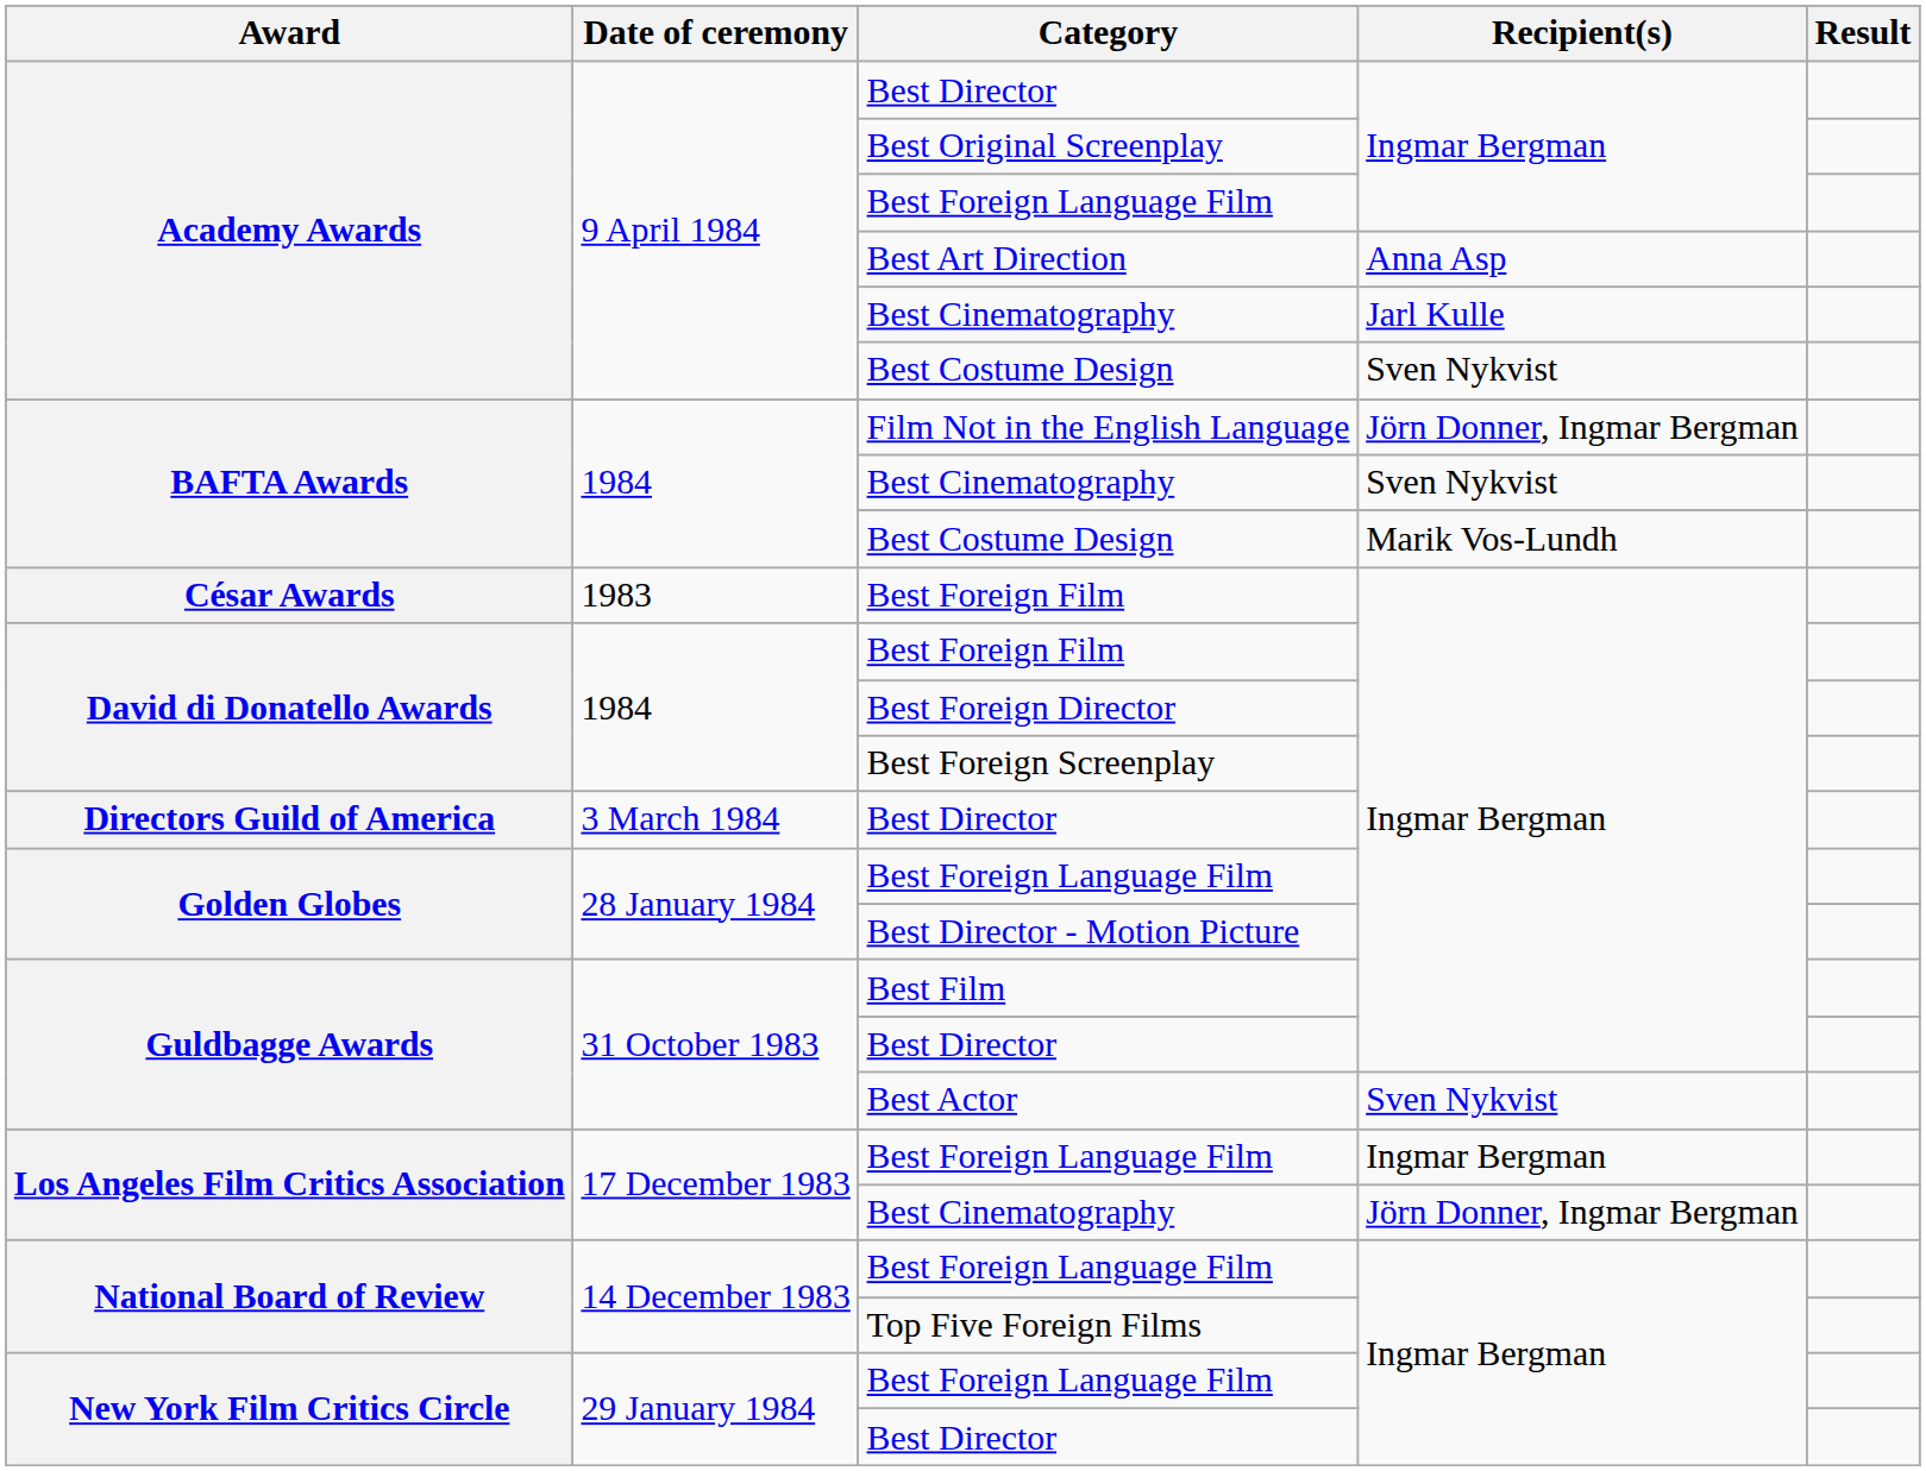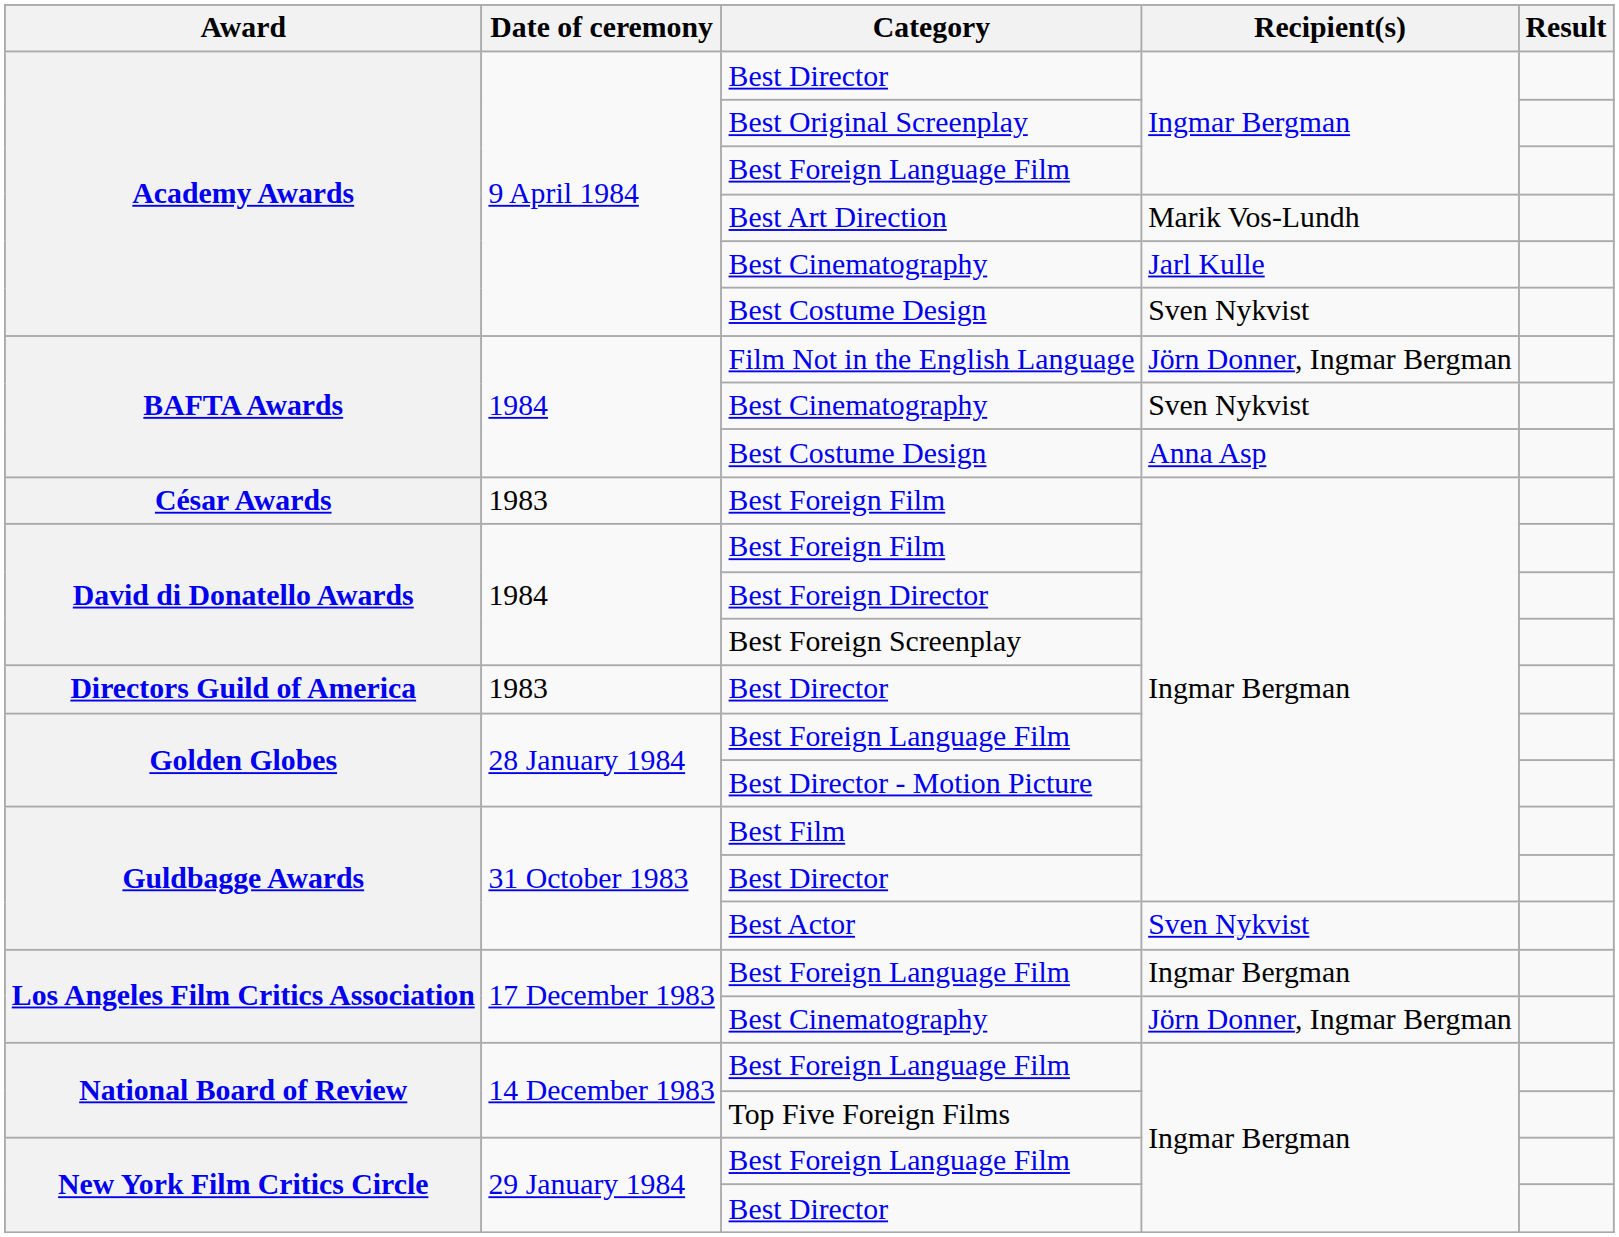 <table class="wikitable plainrowheaders sortable">
 <tr>
 <th scope="col">Award</th>
 <th scope="col">Date of ceremony</th>
 <th scope="col">Category</th>
 <th scope="col">Recipient(s)</th>
 <th scope="col">Result</th>
 </tr>
 <tr>
 <th scope="row" rowspan=6><a href='#'>Academy Awards</a></th>
 <td rowspan="6"><a href='#'>9 April 1984</a></td>
 <td><a href='#'>Best Director</a></td>
 <td rowspan="3"><a href='#'>Ingmar Bergman</a></td>
 <td></td>
 </tr>
 <tr>
 <td><a href='#'>Best Original Screenplay</a></td>
 <td></td>
 </tr>
 <tr>
 <td><a href='#'>Best Foreign Language Film</a></td>
 <td></td>
 </tr>
 <tr>
 <td><a href='#'>Best Art Direction</a></td>
-<td><a href='#'>Anna Asp</a></td>
+<td>Marik Vos-Lundh</td>
 <td></td>
 </tr>
 <tr>
 <td><a href='#'>Best Cinematography</a></td>
 <td><a href='#'>Jarl Kulle</a></td>
 <td></td>
 </tr>
 <tr>
 <td><a href='#'>Best Costume Design</a></td>
 <td>Sven Nykvist</td>
 <td></td>
 </tr>
 <tr>
 <th scope="row" rowspan=3><a href='#'>BAFTA Awards</a></th>
 <td rowspan="3"><a href='#'>1984</a></td>
 <td><a href='#'>Film Not in the English Language</a></td>
 <td><a href='#'>Jörn Donner</a>, Ingmar Bergman</td>
 <td></td>
 </tr>
 <tr>
 <td><a href='#'>Best Cinematography</a></td>
 <td>Sven Nykvist</td>
 <td></td>
 </tr>
 <tr>
 <td><a href='#'>Best Costume Design</a></td>
-<td>Marik Vos-Lundh</td>
+<td><a href='#'>Anna Asp</a></td>
 <td></td>
 </tr>
 <tr>
 <th scope="row"><a href='#'>César Awards</a></th>
 <td rowspan="1">1983</td>
 <td><a href='#'>Best Foreign Film</a></td>
 <td rowspan="9">Ingmar Bergman</td>
 <td></td>
 </tr>
 <tr>
 <th scope="row" rowspan=3><a href='#'>David di Donatello Awards</a></th>
 <td rowspan="3">1984</td>
 <td><a href='#'>Best Foreign Film</a></td>
 <td></td>
 </tr>
 <tr>
 <td><a href='#'>Best Foreign Director</a></td>
 <td></td>
 </tr>
 <tr>
 <td>Best Foreign Screenplay</td>
 <td></td>
 </tr>
 <tr>
 <th scope="row"><a href='#'>Directors Guild of America</a></th>
-<td rowspan="1"><a href='#'>3 March 1984</a></td>
+<td rowspan="1">1983</td>
 <td><a href='#'>Best Director</a></td>
 <td></td>
 </tr>
 <tr>
 <th scope="row" rowspan=2><a href='#'>Golden Globes</a></th>
 <td rowspan="2"><a href='#'>28 January 1984</a></td>
 <td><a href='#'>Best Foreign Language Film</a></td>
 <td></td>
 </tr>
 <tr>
 <td><a href='#'>Best Director - Motion Picture</a></td>
 <td></td>
 </tr>
 <tr>
 <th scope="row" rowspan=3><a href='#'>Guldbagge Awards</a></th>
 <td rowspan="3"><a href='#'>31 October 1983</a></td>
 <td><a href='#'>Best Film</a></td>
 <td></td>
 </tr>
 <tr>
 <td><a href='#'>Best Director</a></td>
 <td></td>
 </tr>
 <tr>
 <td><a href='#'>Best Actor</a></td>
 <td><a href='#'>Sven Nykvist</a></td>
 <td></td>
 </tr>
 <tr>
 <th scope="row" rowspan=2><a href='#'>Los Angeles Film Critics Association</a></th>
 <td rowspan="2"><a href='#'>17 December 1983</a></td>
 <td><a href='#'>Best Foreign Language Film</a></td>
 <td>Ingmar Bergman</td>
 <td></td>
 </tr>
 <tr>
 <td><a href='#'>Best Cinematography</a></td>
 <td><a href='#'>Jörn Donner</a>, Ingmar Bergman</td>
 <td></td>
 </tr>
 <tr>
 <th scope="row" rowspan=2><a href='#'>National Board of Review</a></th>
 <td rowspan="2"><a href='#'>14 December 1983</a></td>
 <td><a href='#'>Best Foreign Language Film</a></td>
 <td rowspan="4">Ingmar Bergman</td>
 <td></td>
 </tr>
 <tr>
 <td>Top Five Foreign Films</td>
 <td></td>
 </tr>
 <tr>
 <th scope="row" rowspan=2><a href='#'>New York Film Critics Circle</a></th>
 <td rowspan="2"><a href='#'>29 January 1984</a></td>
 <td><a href='#'>Best Foreign Language Film</a></td>
 <td></td>
 </tr>
 <tr>
 <td><a href='#'>Best Director</a></td>
 <td></td>
 </tr>
 <tr>
 </tr>
 </table>
